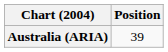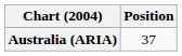 <table class="wikitable plainrowheaders" style="text-align:center">
 <tr>
 <th>Chart (2004)</th>
 <th>Position</th>
 </tr>
 <tr>
 <th scope="row">Australia (ARIA)</th>
-<td>39</td>
+<td>37</td>
 </tr>
 </table>
